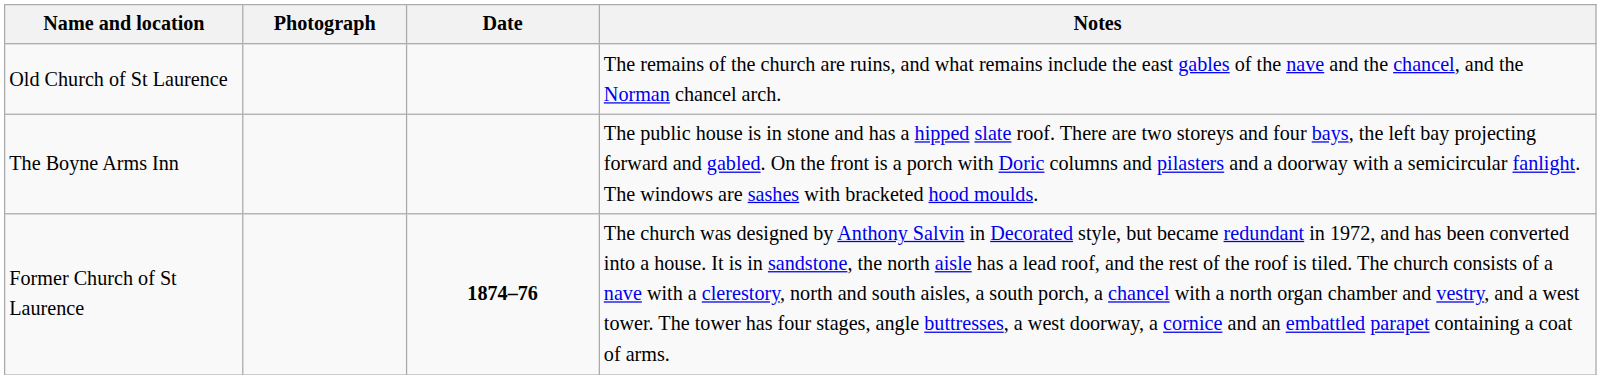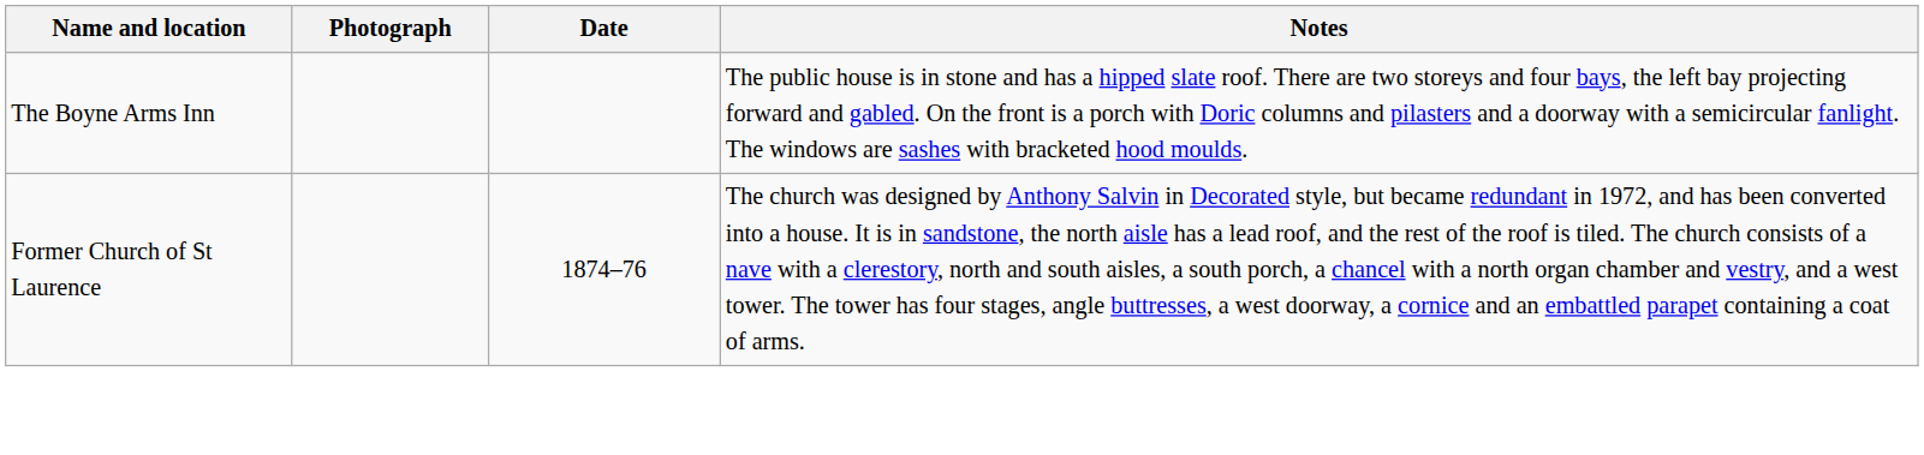 <table class="wikitable sortable plainrowheaders" style="width:100%;border:0px;text-align:left;line-height:150%;">
 <tr>
 <th scope="col"  style="width:150px">Name and location</th>
 <th scope="col"  style="width:100px" class="unsortable">Photograph</th>
 <th scope="col"  style="width:120px">Date</th>
 <th scope="col"  style="width:650px" class="unsortable">Notes</th>
-</tr>
-<tr>
-<td>Old Church of St Laurence<br><small></small></td>
-<td></td>
-<td align="center"></td>
-<td>The remains of the church are ruins, and what remains include the east <a href='#'>gables</a> of the <a href='#'>nave</a> and the <a href='#'>chancel</a>, and the <a href='#'>Norman</a> chancel arch.</td>
 </tr>
 <tr>
 <td>The Boyne Arms Inn<br><small></small></td>
 <td></td>
 <td align="center"></td>
 <td>The public house is in stone and has a <a href='#'>hipped</a> <a href='#'>slate</a> roof.  There are two storeys and four <a href='#'>bays</a>, the left bay projecting forward and <a href='#'>gabled</a>.  On the front is a porch with <a href='#'>Doric</a> columns and <a href='#'>pilasters</a> and a doorway with a semicircular <a href='#'>fanlight</a>.  The windows are <a href='#'>sashes</a> with bracketed <a href='#'>hood moulds</a>.</td>
 </tr>
 <tr>
 <td>Former Church of St Laurence<br><small></small></td>
 <td></td>
-<td align="center"><strong>1874–76</strong></td>
+<td align="center">1874–76</td>
 <td>The church was designed by <a href='#'>Anthony Salvin</a> in <a href='#'>Decorated</a> style, but became <a href='#'>redundant</a> in 1972, and has been converted into a house.  It is in <a href='#'>sandstone</a>, the north <a href='#'>aisle</a> has a lead roof, and the rest of the roof is tiled.  The church consists of a <a href='#'>nave</a> with a <a href='#'>clerestory</a>, north and south aisles, a south porch, a <a href='#'>chancel</a> with a north organ chamber and <a href='#'>vestry</a>, and a west tower.  The tower has four stages, angle <a href='#'>buttresses</a>, a west doorway, a <a href='#'>cornice</a> and an <a href='#'>embattled</a> <a href='#'>parapet</a> containing a coat of arms.</td>
 </tr>
 <tr>
 </tr>
 </table>
